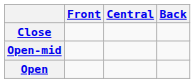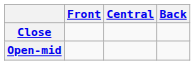 <table class="wikitable">
 <tr>
 <th></th>
 <th><a href='#'>Front</a></th>
 <th><a href='#'>Central</a></th>
 <th><a href='#'>Back</a></th>
 </tr>
 <tr align=center>
 <th><a href='#'>Close</a></th>
 <td></td>
 <td></td>
 <td></td>
 </tr>
 <tr align=center>
 <th><a href='#'>Open-mid</a></th>
 <td></td>
 <td></td>
 <td></td>
 </tr>
-<tr align=center>
-<th><a href='#'>Open</a></th>
-<td></td>
-<td></td>
-<td></td>
-</tr>
 </table>
